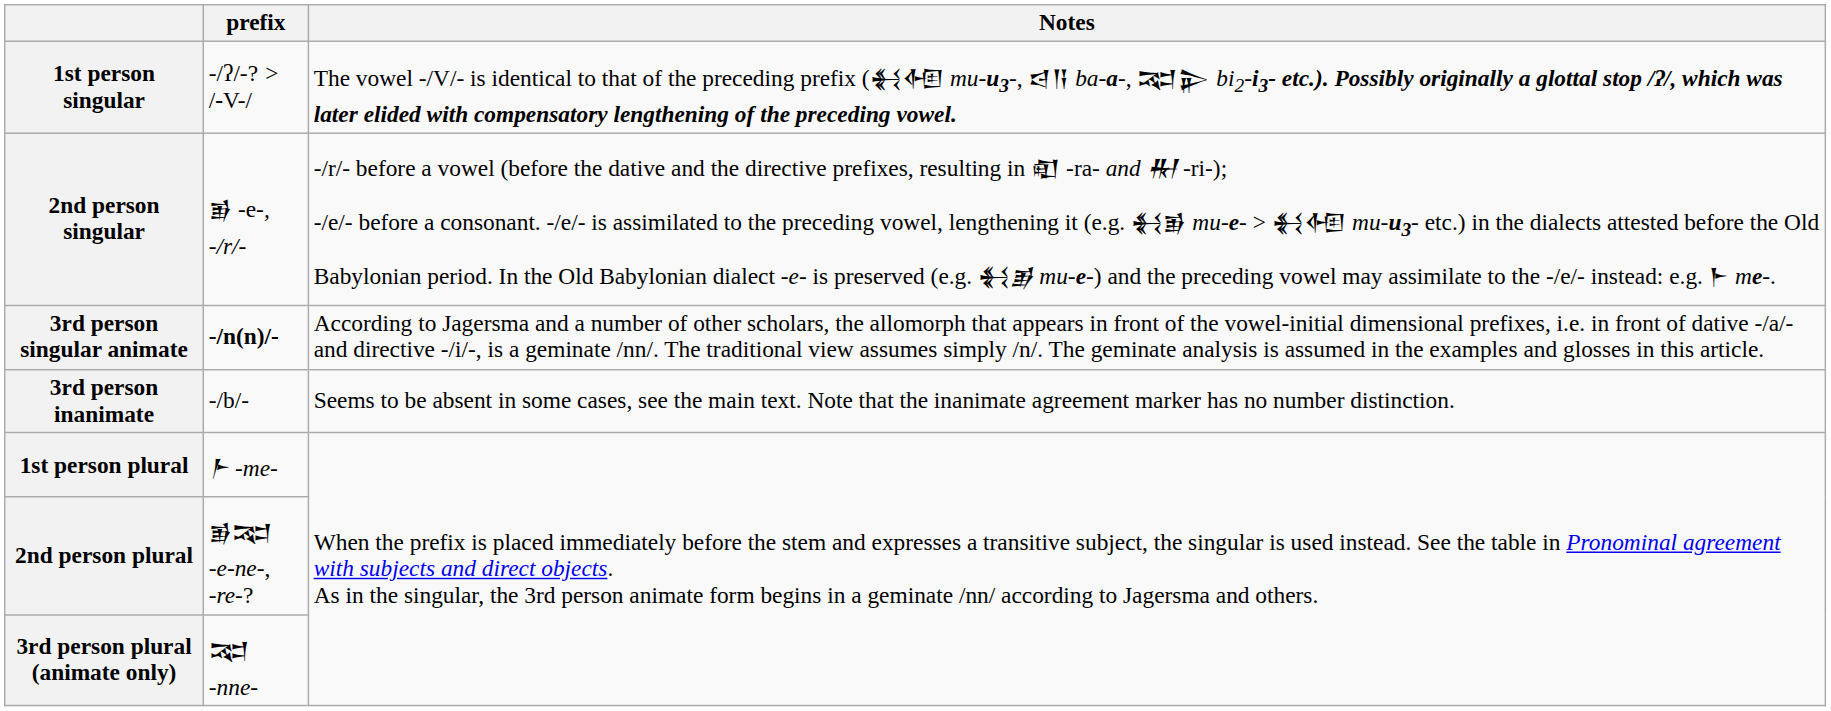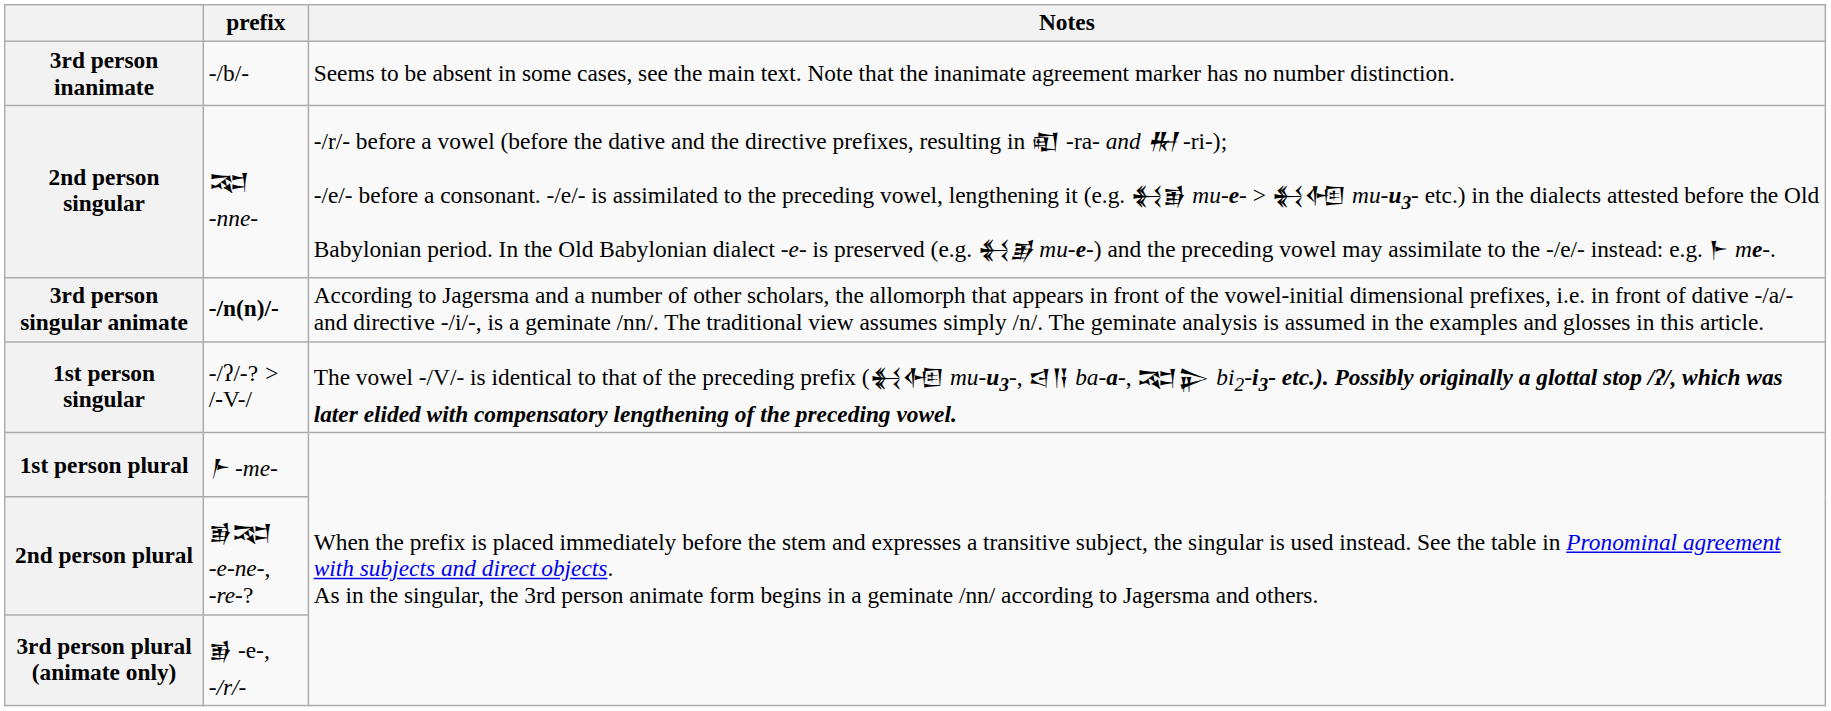 <table class="wikitable">
 <tr>
 <th></th>
 <th>prefix</th>
 <th>Notes</th>
 </tr>
 <tr>
-<th>1st person singular</th>
-<td>-/ʔ/-? <em>></em> /<strong>‑</strong>V-/</td>
-<td>The vowel -/V/- is identical to that of the preceding prefix (𒈬𒅇 <em>mu-<strong>u<sub>3</sub></strong>-</em>, 𒁀𒀀 <em>ba-<strong>a</strong>-</em>, 𒉈𒉌 <em>bi<sub>2</sub></em>-<strong><em>i<sub>3</sub><em>-<strong> etc.). Possibly originally a glottal stop /ʔ/, which was later elided with compensatory lengthening of the preceding vowel.</td>
+<th>3rd person inanimate</th>
+<td>‑/b/‑</td>
+<td>Seems to be absent in some cases, see the main text. Note that the inanimate agreement marker has no number distinction.</td>
 </tr>
 <tr>
 <th>2nd person singular</th>
-<td></em>𒂊 -e-<em>, <br>‑/r/‑</td>
+<td>𒉈<br> <em>‑nne-</em></td>
 <td>-/r/- before a vowel (before the dative and the directive prefixes, resulting in 𒊏 </em>-ra-<em> and 𒊑 </em></strong>‑</strong>ri-</em>);<br>-/e/- before a consonant. -/e/- is assimilated to the preceding vowel, lengthening it (e.g. 𒈬𒂊 <em>mu-<strong>e</strong>-</em> > 𒈬𒅇 <em>mu-<strong>u<sub>3</sub></strong>-</em> etc.) in the dialects attested before the Old Babylonian period. In the Old Babylonian dialect <em>-e-</em> is preserved (e.g. 𒈬<em>𒂊 mu-<strong>e</strong>-</em>) and the preceding vowel may assimilate to the -/e/- instead: e.g. 𒈨 <em>m<strong>e</strong>-</em>.</td>
 </tr>
 <tr>
 <th>3rd person singular animate</th>
 <td><strong>‑/n(n)/-</strong></td>
 <td>According to Jagersma and a number of other scholars, the allomorph that appears in front of the vowel-initial dimensional prefixes, i.e. in front of dative -/a/- and directive -/i/-, is a geminate /nn/. The traditional view assumes simply /n/. The geminate analysis is assumed in the examples and glosses in this article.</td>
 </tr>
 <tr>
-<th>3rd person inanimate</th>
-<td>‑/b/‑</td>
-<td>Seems to be absent in some cases, see the main text. Note that the inanimate agreement marker has no number distinction.</td>
+<th>1st person singular</th>
+<td>-/ʔ/-? <em>></em> /<strong>‑</strong>V-/</td>
+<td>The vowel -/V/- is identical to that of the preceding prefix (𒈬𒅇 <em>mu-<strong>u<sub>3</sub></strong>-</em>, 𒁀𒀀 <em>ba-<strong>a</strong>-</em>, 𒉈𒉌 <em>bi<sub>2</sub></em>-<strong><em>i<sub>3</sub><em>-<strong> etc.). Possibly originally a glottal stop /ʔ/, which was later elided with compensatory lengthening of the preceding vowel.</td>
 </tr>
 <tr>
 <th>1st person plural</th>
 <td><em>𒈨 -me-</em></td>
 <td rowspan="3">When the prefix is placed immediately before the stem and expresses a transitive subject, the singular is used instead. See the table in <a href='#'><em>Pronominal agreement with subjects and direct objects</em></a>.<br>As in the singular, the 3rd person animate form begins in a geminate /nn/ according to Jagersma and others.</td>
 </tr>
 <tr>
 <th>2nd person plural</th>
 <td>𒂊𒉈<br><em>‑e‑ne-</em>, <br> <em>-re-</em>?</td>
 </tr>
 <tr>
 <th>3rd person plural<br>(animate only)</th>
-<td>𒉈<br> <em>‑nne-</em></td>
+<td></em>𒂊 -e-<em>, <br>‑/r/‑</td>
 </tr>
 </table>
